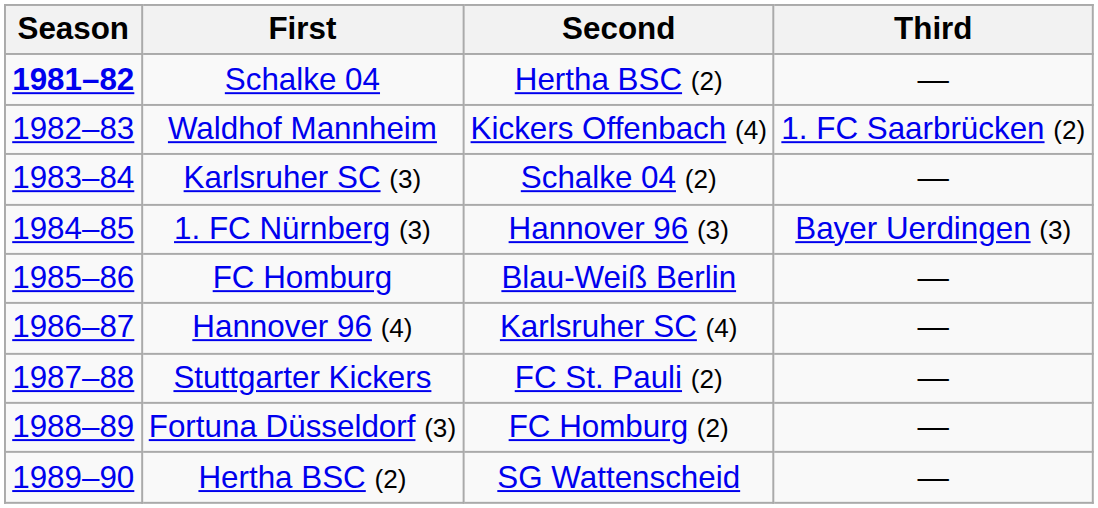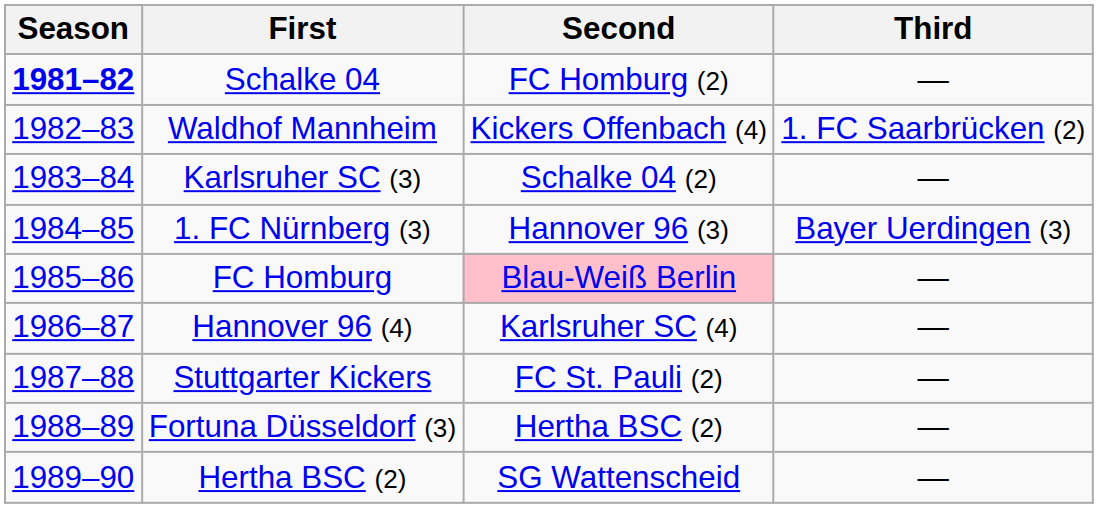 <table class="wikitable">
 <tr>
 <th>Season</th>
 <th>First</th>
 <th>Second</th>
 <th>Third</th>
 </tr>
 <tr align="center">
 <td><strong><a href='#'>1981–82</a></strong></td>
 <td><a href='#'>Schalke 04</a></td>
-<td><a href='#'>Hertha BSC</a> <small>(2)</small></td>
+<td><a href='#'>FC Homburg</a> <small>(2)</small></td>
 <td>—</td>
 </tr>
 <tr align="center">
 <td><a href='#'>1982–83</a></td>
 <td><a href='#'>Waldhof Mannheim</a></td>
 <td><a href='#'>Kickers Offenbach</a> <small>(4)</small></td>
 <td><a href='#'>1. FC Saarbrücken</a> <small>(2)</small></td>
 </tr>
 <tr align="center">
 <td><a href='#'>1983–84</a></td>
 <td><a href='#'>Karlsruher SC</a> <small>(3)</small></td>
 <td><a href='#'>Schalke 04</a> <small>(2)</small></td>
 <td>—</td>
 </tr>
 <tr align="center">
 <td><a href='#'>1984–85</a></td>
 <td><a href='#'>1. FC Nürnberg</a> <small>(3)</small></td>
 <td><a href='#'>Hannover 96</a> <small>(3)</small></td>
 <td><a href='#'>Bayer Uerdingen</a> <small>(3)</small></td>
 </tr>
 <tr align="center">
 <td><a href='#'>1985–86</a></td>
 <td><a href='#'>FC Homburg</a></td>
-<td><a href='#'>Blau-Weiß Berlin</a></td>
+<td style="background: pink;"><a href='#'>Blau-Weiß Berlin</a></td>
 <td>—</td>
 </tr>
 <tr align="center">
 <td><a href='#'>1986–87</a></td>
 <td><a href='#'>Hannover 96</a> <small>(4)</small></td>
 <td><a href='#'>Karlsruher SC</a> <small>(4)</small></td>
 <td>—</td>
 </tr>
 <tr align="center">
 <td><a href='#'>1987–88</a></td>
 <td><a href='#'>Stuttgarter Kickers</a></td>
 <td><a href='#'>FC St. Pauli</a> <small>(2)</small></td>
 <td>—</td>
 </tr>
 <tr align="center">
 <td><a href='#'>1988–89</a></td>
 <td><a href='#'>Fortuna Düsseldorf</a> <small>(3)</small></td>
-<td><a href='#'>FC Homburg</a> <small>(2)</small></td>
+<td><a href='#'>Hertha BSC</a> <small>(2)</small></td>
 <td>—</td>
 </tr>
 <tr align="center">
 <td><a href='#'>1989–90</a></td>
 <td><a href='#'>Hertha BSC</a> <small>(2)</small></td>
 <td><a href='#'>SG Wattenscheid</a></td>
 <td>—</td>
 </tr>
 </table>
